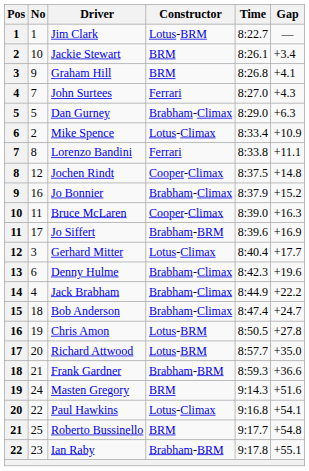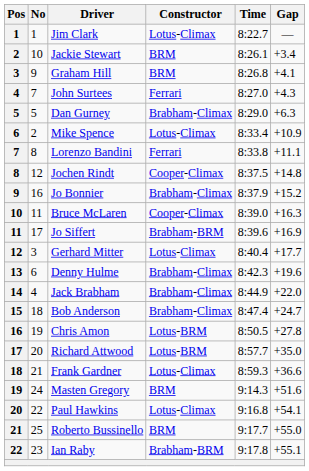 <table class="wikitable sortable" style="font-size: 95%">
 <tr>
 <th>Pos</th>
 <th>No</th>
 <th>Driver</th>
 <th>Constructor</th>
 <th>Time</th>
 <th>Gap</th>
 </tr>
 <tr>
 <th>1</th>
 <td>1</td>
 <td> <a href='#'>Jim Clark</a></td>
-<td><a href='#'>Lotus</a>-<a href='#'>BRM</a></td>
+<td><a href='#'>Lotus</a>-<a href='#'>Climax</a></td>
 <td>8:22.7</td>
 <td align="center">—</td>
 </tr>
 <tr>
 <th>2</th>
 <td>10</td>
 <td> <a href='#'>Jackie Stewart</a></td>
 <td><a href='#'>BRM</a></td>
 <td>8:26.1</td>
 <td>+3.4</td>
 </tr>
 <tr>
 <th>3</th>
 <td>9</td>
 <td> <a href='#'>Graham Hill</a></td>
 <td><a href='#'>BRM</a></td>
 <td>8:26.8</td>
 <td>+4.1</td>
 </tr>
 <tr>
 <th>4</th>
 <td>7</td>
 <td> <a href='#'>John Surtees</a></td>
 <td><a href='#'>Ferrari</a></td>
 <td>8:27.0</td>
 <td>+4.3</td>
 </tr>
 <tr>
 <th>5</th>
 <td>5</td>
 <td> <a href='#'>Dan Gurney</a></td>
 <td><a href='#'>Brabham</a>-<a href='#'>Climax</a></td>
 <td>8:29.0</td>
 <td>+6.3</td>
 </tr>
 <tr>
 <th>6</th>
 <td>2</td>
 <td> <a href='#'>Mike Spence</a></td>
 <td><a href='#'>Lotus</a>-<a href='#'>Climax</a></td>
 <td>8:33.4</td>
 <td>+10.9</td>
 </tr>
 <tr>
 <th>7</th>
 <td>8</td>
 <td> <a href='#'>Lorenzo Bandini</a></td>
 <td><a href='#'>Ferrari</a></td>
 <td>8:33.8</td>
 <td>+11.1</td>
 </tr>
 <tr>
 <th>8</th>
 <td>12</td>
 <td> <a href='#'>Jochen Rindt</a></td>
 <td><a href='#'>Cooper</a>-<a href='#'>Climax</a></td>
 <td>8:37.5</td>
 <td>+14.8</td>
 </tr>
 <tr>
 <th>9</th>
 <td>16</td>
 <td> <a href='#'>Jo Bonnier</a></td>
 <td><a href='#'>Brabham</a>-<a href='#'>Climax</a></td>
 <td>8:37.9</td>
 <td>+15.2</td>
 </tr>
 <tr>
 <th>10</th>
 <td>11</td>
 <td> <a href='#'>Bruce McLaren</a></td>
 <td><a href='#'>Cooper</a>-<a href='#'>Climax</a></td>
 <td>8:39.0</td>
 <td>+16.3</td>
 </tr>
 <tr>
 <th>11</th>
 <td>17</td>
 <td> <a href='#'>Jo Siffert</a></td>
 <td><a href='#'>Brabham</a>-<a href='#'>BRM</a></td>
 <td>8:39.6</td>
 <td>+16.9</td>
 </tr>
 <tr>
 <th>12</th>
 <td>3</td>
 <td> <a href='#'>Gerhard Mitter</a></td>
 <td><a href='#'>Lotus</a>-<a href='#'>Climax</a></td>
 <td>8:40.4</td>
 <td>+17.7</td>
 </tr>
 <tr>
 <th>13</th>
 <td>6</td>
 <td> <a href='#'>Denny Hulme</a></td>
 <td><a href='#'>Brabham</a>-<a href='#'>Climax</a></td>
 <td>8:42.3</td>
 <td>+19.6</td>
 </tr>
 <tr>
 <th>14</th>
 <td>4</td>
 <td> <a href='#'>Jack Brabham</a></td>
 <td><a href='#'>Brabham</a>-<a href='#'>Climax</a></td>
 <td>8:44.9</td>
-<td>+22.2</td>
+<td>+22.0</td>
 </tr>
 <tr>
 <th>15</th>
 <td>18</td>
 <td> <a href='#'>Bob Anderson</a></td>
 <td><a href='#'>Brabham</a>-<a href='#'>Climax</a></td>
 <td>8:47.4</td>
 <td>+24.7</td>
 </tr>
 <tr>
 <th>16</th>
 <td>19</td>
 <td> <a href='#'>Chris Amon</a></td>
 <td><a href='#'>Lotus</a>-<a href='#'>BRM</a></td>
 <td>8:50.5</td>
 <td>+27.8</td>
 </tr>
 <tr>
 <th>17</th>
 <td>20</td>
 <td> <a href='#'>Richard Attwood</a></td>
 <td><a href='#'>Lotus</a>-<a href='#'>BRM</a></td>
 <td>8:57.7</td>
 <td>+35.0</td>
 </tr>
 <tr>
 <th>18</th>
 <td>21</td>
 <td> <a href='#'>Frank Gardner</a></td>
-<td><a href='#'>Brabham</a>-<a href='#'>BRM</a></td>
+<td><a href='#'>Lotus</a>-<a href='#'>Climax</a></td>
 <td>8:59.3</td>
 <td>+36.6</td>
 </tr>
 <tr>
 <th>19</th>
 <td>24</td>
 <td> <a href='#'>Masten Gregory</a></td>
 <td><a href='#'>BRM</a></td>
 <td>9:14.3</td>
 <td>+51.6</td>
 </tr>
 <tr>
 <th>20</th>
 <td>22</td>
 <td> <a href='#'>Paul Hawkins</a></td>
 <td><a href='#'>Lotus</a>-<a href='#'>Climax</a></td>
 <td>9:16.8</td>
 <td>+54.1</td>
 </tr>
 <tr>
 <th>21</th>
 <td>25</td>
 <td> <a href='#'>Roberto Bussinello</a></td>
 <td><a href='#'>BRM</a></td>
 <td>9:17.7</td>
-<td>+54.8</td>
+<td>+55.0</td>
 </tr>
 <tr>
 <th>22</th>
 <td>23</td>
 <td> <a href='#'>Ian Raby</a></td>
 <td><a href='#'>Brabham</a>-<a href='#'>BRM</a></td>
 <td>9:17.8</td>
 <td>+55.1</td>
 </tr>
 <tr>
 <th colspan="8"></th>
 </tr>
 </table>
